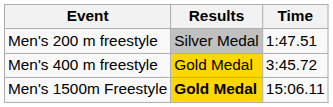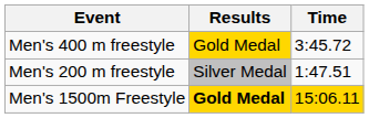 <table class="wikitable">
 <tr>
 <th>Event</th>
 <th>Results</th>
 <th>Time</th>
 </tr>
 <tr>
+<td>Men's 400 m freestyle</td>
+<td bgcolor="Gold">Gold Medal</td>
+<td>3:45.72</td>
+</tr>
+<tr>
 <td>Men's 200 m freestyle</td>
 <td bgcolor="Silver">Silver Medal</td>
 <td>1:47.51</td>
 </tr>
 <tr>
-<td>Men's 400 m freestyle</td>
-<td bgcolor="Gold">Gold Medal</td>
-<td>3:45.72</td>
-</tr>
-<tr>
 <td>Men's 1500m Freestyle</td>
 <td bgcolor="Gold"><strong>Gold Medal</strong></td>
-<td>15:06.11</td>
+<td style="background: gold;">15:06.11</td>
 </tr>
 </table>
